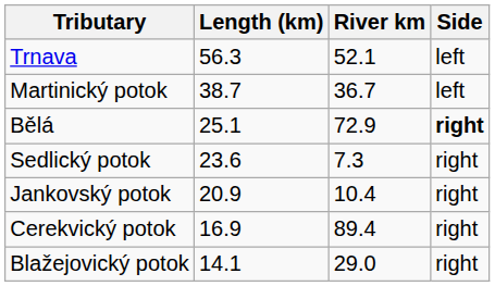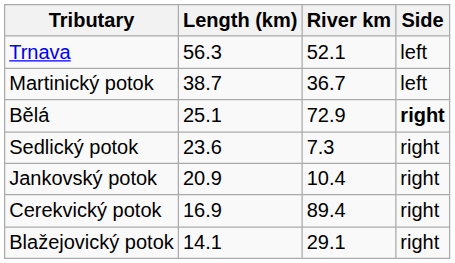 <table class="wikitable">
 <tr>
 <th>Tributary</th>
 <th>Length (km)</th>
 <th>River km</th>
 <th>Side</th>
 </tr>
 <tr>
 <td><a href='#'>Trnava</a></td>
 <td>56.3</td>
 <td>52.1</td>
 <td>left</td>
 </tr>
 <tr>
 <td>Martinický potok</td>
 <td>38.7</td>
 <td>36.7</td>
 <td>left</td>
 </tr>
 <tr>
 <td>Bělá</td>
 <td>25.1</td>
 <td>72.9</td>
 <td><strong>right</strong></td>
 </tr>
 <tr>
 <td>Sedlický potok</td>
 <td>23.6</td>
 <td>7.3</td>
 <td>right</td>
 </tr>
 <tr>
 <td>Jankovský potok</td>
 <td>20.9</td>
 <td>10.4</td>
 <td>right</td>
 </tr>
 <tr>
 <td>Cerekvický potok</td>
 <td>16.9</td>
 <td>89.4</td>
 <td>right</td>
 </tr>
 <tr>
 <td>Blažejovický potok</td>
 <td>14.1</td>
-<td>29.0</td>
+<td>29.1</td>
 <td>right</td>
 </tr>
 </table>
